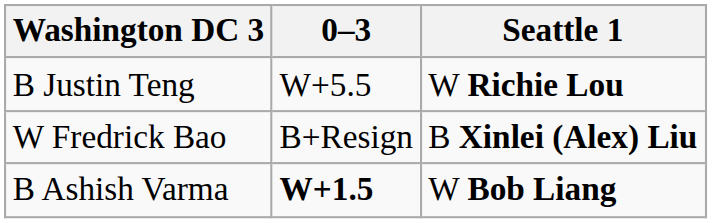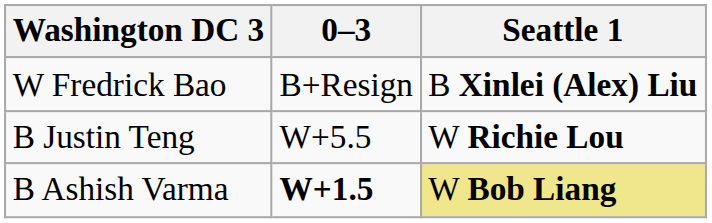 <table class="wikitable">
 <tr>
 <th>Washington DC 3</th>
 <th>0–3</th>
 <th>Seattle 1</th>
 </tr>
 <tr>
+<td>W Fredrick Bao</td>
+<td>B+Resign</td>
+<td>B <strong>Xinlei (Alex) Liu</strong></td>
+</tr>
+<tr>
 <td>B Justin Teng</td>
 <td>W+5.5</td>
 <td>W <strong>Richie Lou</strong></td>
 </tr>
 <tr>
-<td>W Fredrick Bao</td>
-<td>B+Resign</td>
-<td>B <strong>Xinlei (Alex) Liu</strong></td>
-</tr>
-<tr>
 <td>B Ashish Varma</td>
 <td><strong>W+1.5</strong></td>
-<td>W <strong>Bob Liang</strong></td>
+<td style="background: khaki;">W <strong>Bob Liang</strong></td>
 </tr>
 </table>
